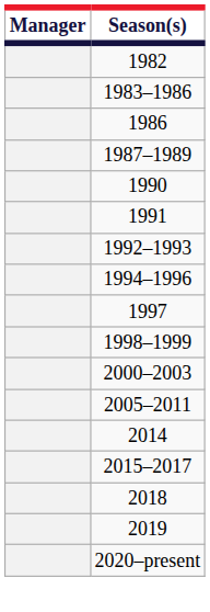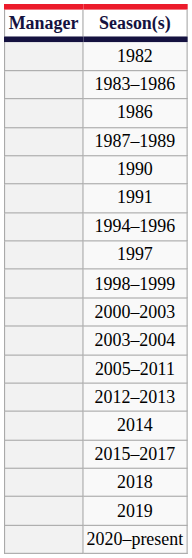 <table class="wikitable sortable plainrowheaders" style="text-align:center">
 <tr>
 <th scope="col" style="background-color:#ffffff; border-top:#EC1B2B 5px solid; border-bottom:#151240 5px solid; color:#151240">Manager</th>
 <th scope="col" style="background-color:#ffffff; border-top:#EC1B2B 5px solid; border-bottom:#151240 5px solid; color:#151240">Season(s)</th>
 </tr>
 <tr>
 <th scope="row" style="text-align:center"></th>
 <td>1982</td>
 </tr>
 <tr>
 <th scope="row" style="text-align:center"></th>
 <td>1983–1986</td>
 </tr>
 <tr>
 <th scope="row" style="text-align:center"></th>
 <td>1986</td>
 </tr>
 <tr>
 <th scope="row" style="text-align:center"></th>
 <td>1987–1989</td>
 </tr>
 <tr>
 <th scope="row" style="text-align:center"></th>
 <td>1990</td>
 </tr>
 <tr>
 <th scope="row" style="text-align:center"></th>
 <td>1991</td>
 </tr>
 <tr>
 <th scope="row" style="text-align:center"></th>
-<td>1992–1993</td>
-</tr>
-<tr>
-<th scope="row" style="text-align:center"></th>
 <td>1994–1996</td>
 </tr>
 <tr>
 <th scope="row" style="text-align:center"></th>
 <td>1997</td>
 </tr>
 <tr>
 <th scope="row" style="text-align:center"></th>
 <td>1998–1999</td>
 </tr>
 <tr>
 <th scope="row" style="text-align:center"></th>
 <td>2000–2003</td>
 </tr>
 <tr>
 <th scope="row" style="text-align:center"></th>
+<td>2003–2004</td>
+</tr>
+<tr>
+<th scope="row" style="text-align:center"></th>
 <td>2005–2011</td>
+</tr>
+<tr>
+<th scope="row" style="text-align:center"></th>
+<td>2012–2013</td>
 </tr>
 <tr>
 <th scope="row" style="text-align:center"></th>
 <td>2014</td>
 </tr>
 <tr>
 <th scope="row" style="text-align:center"></th>
 <td>2015–2017</td>
 </tr>
 <tr>
 <th scope="row" style="text-align:center"></th>
 <td>2018</td>
 </tr>
 <tr>
 <th scope="row" style="text-align:center"></th>
 <td>2019</td>
 </tr>
 <tr>
 <th scope="row" style="text-align:center"></th>
 <td>2020–present</td>
 </tr>
 </table>
